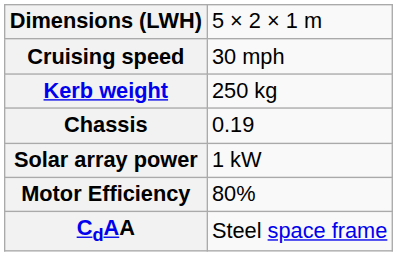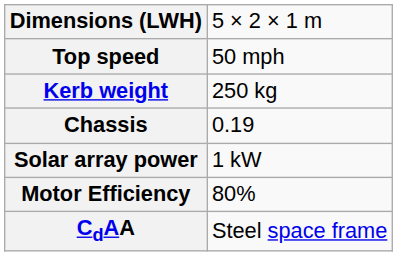 <table class="wikitable">
 <tr>
 <th>Dimensions (LWH)</th>
 <td>5 × 2 × 1 m</td>
 </tr>
 <tr>
-<th>Cruising speed</th>
-<td>30 mph</td>
+<th>Top speed</th>
+<td>50 mph</td>
 </tr>
 <tr>
 <th><a href='#'>Kerb weight</a></th>
 <td>250 kg</td>
 </tr>
 <tr>
 <th>Chassis</th>
 <td>0.19</td>
 </tr>
 <tr>
 <th>Solar array power</th>
 <td>1 kW</td>
 </tr>
 <tr>
 <th>Motor Efficiency</th>
 <td>80%</td>
 </tr>
 <tr>
 <th><a href='#'>C<sub>d</sub>A</a>A</th>
 <td>Steel <a href='#'>space frame</a></td>
 </tr>
 </table>
